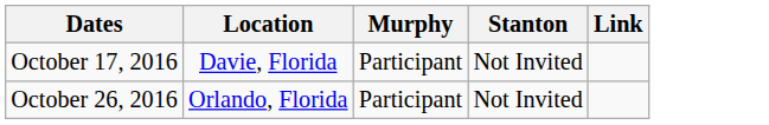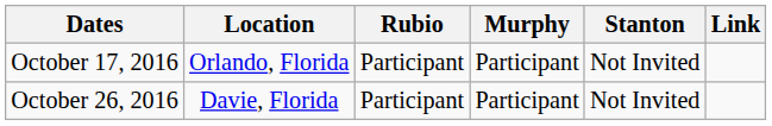 <table class="wikitable" style="text-align:center">
 <tr>
 <th>Dates</th>
 <th>Location</th>
+<th>Rubio</th>
 <th>Murphy</th>
 <th>Stanton</th>
 <th>Link</th>
 </tr>
 <tr>
 <td>October 17, 2016</td>
-<td><a href='#'>Davie</a>, <a href='#'>Florida</a></td>
+<td><a href='#'>Orlando</a>, <a href='#'>Florida</a></td>
+<td>Participant</td>
 <td>Participant</td>
 <td>Not Invited</td>
 <td align=left></td>
 </tr>
 <tr>
 <td>October 26, 2016</td>
-<td><a href='#'>Orlando</a>, <a href='#'>Florida</a></td>
+<td><a href='#'>Davie</a>, <a href='#'>Florida</a></td>
+<td>Participant</td>
 <td>Participant</td>
 <td>Not Invited</td>
 <td align=left></td>
 </tr>
 </table>
